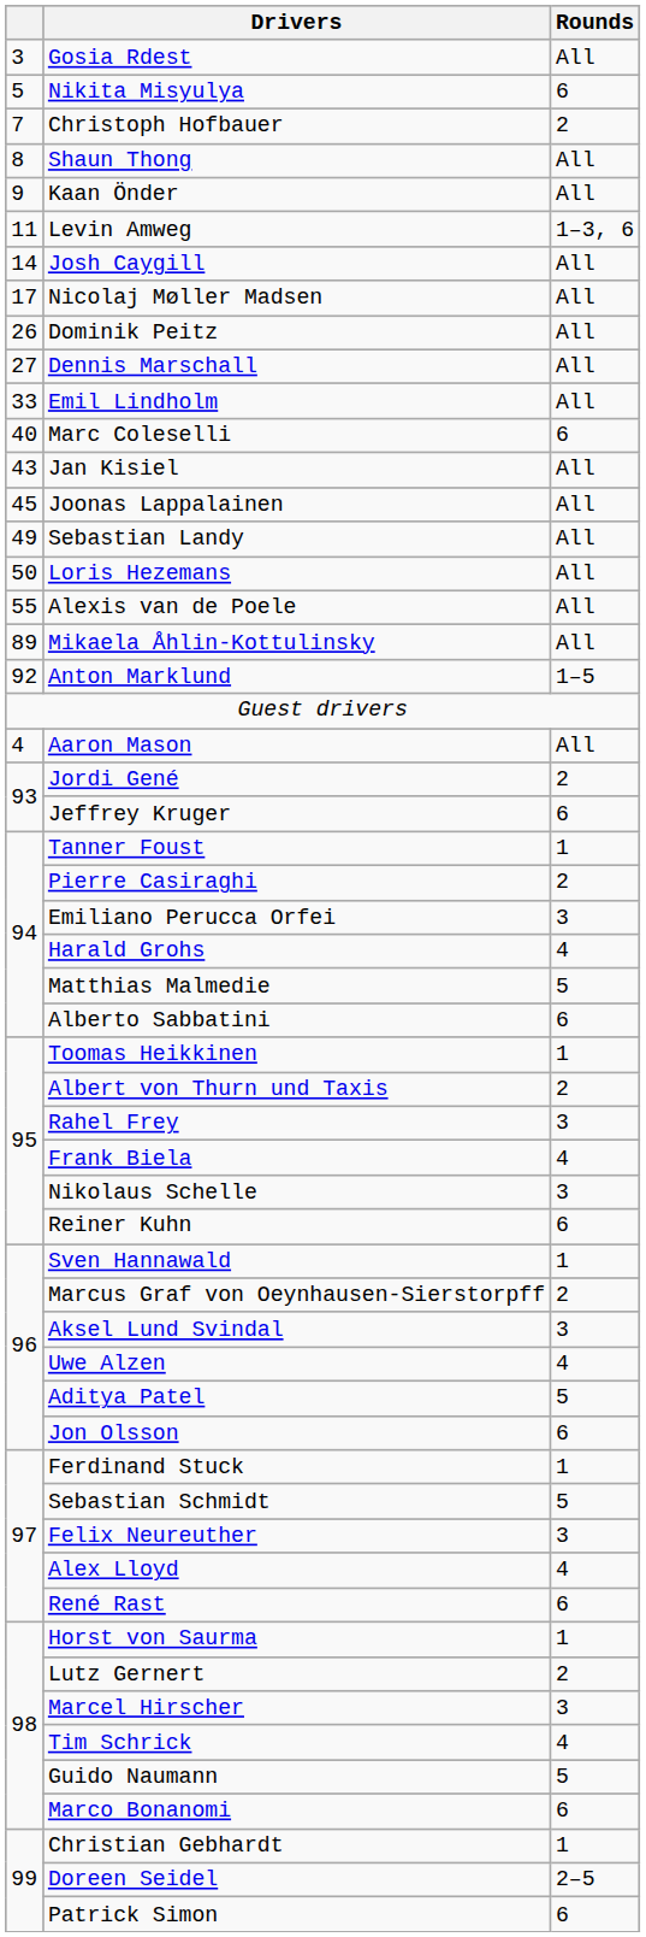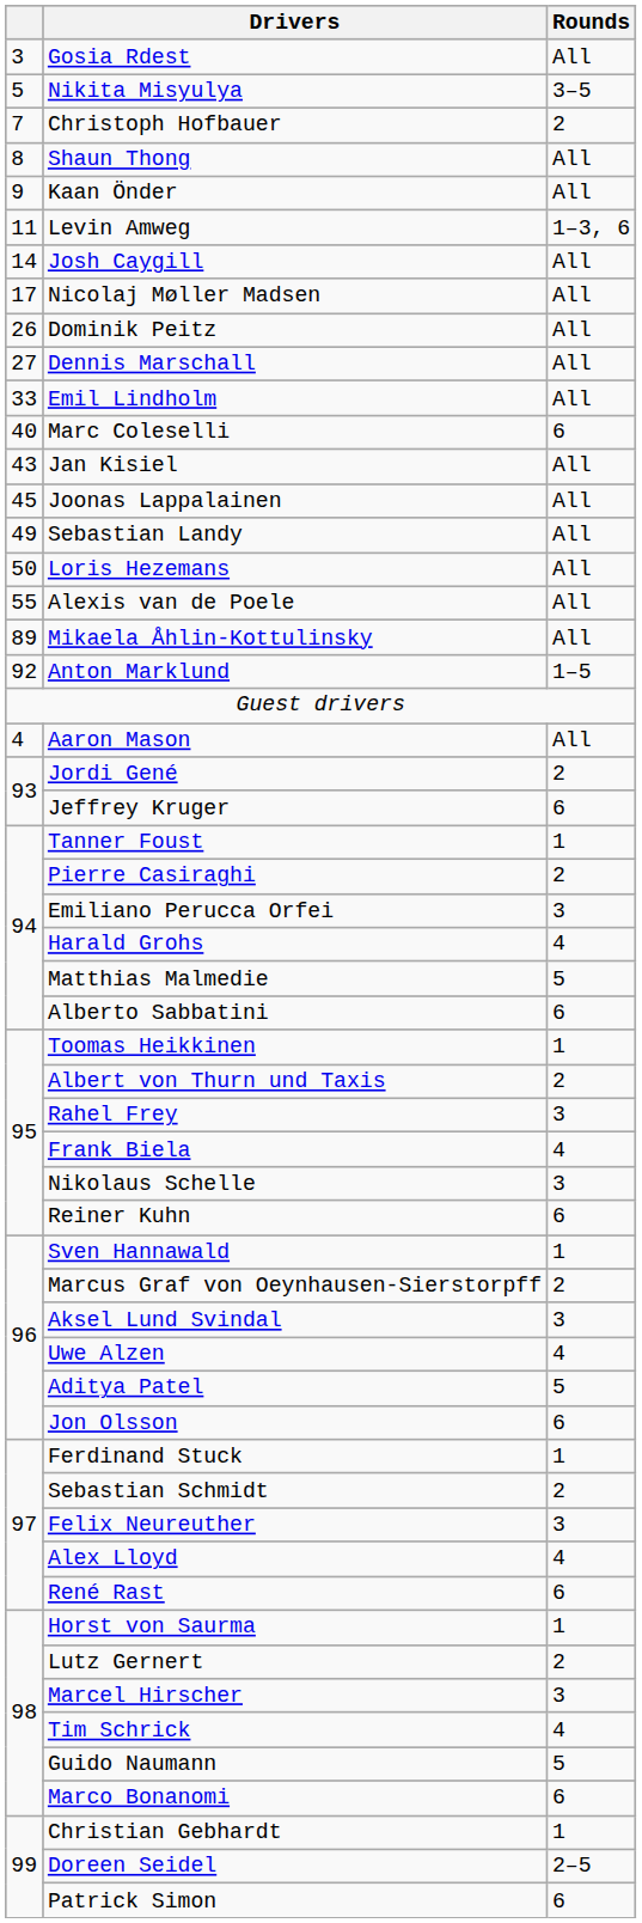 <table class="wikitable" style="font-size: 85%;">
 <tr>
 <th></th>
 <th>Drivers</th>
 <th>Rounds</th>
 </tr>
 <tr>
 <td>3</td>
 <td> <a href='#'>Gosia Rdest</a></td>
 <td>All</td>
 </tr>
 <tr>
 <td>5</td>
 <td> <a href='#'>Nikita Misyulya</a></td>
-<td>6</td>
+<td>3–5</td>
 </tr>
 <tr>
 <td>7</td>
 <td> Christoph Hofbauer</td>
 <td>2</td>
 </tr>
 <tr>
 <td>8</td>
 <td> <a href='#'>Shaun Thong</a></td>
 <td>All</td>
 </tr>
 <tr>
 <td>9</td>
 <td> Kaan Önder</td>
 <td>All</td>
 </tr>
 <tr>
 <td>11</td>
 <td> Levin Amweg</td>
 <td>1–3, 6</td>
 </tr>
 <tr>
 <td>14</td>
 <td> <a href='#'>Josh Caygill</a></td>
 <td>All</td>
 </tr>
 <tr>
 <td>17</td>
 <td> Nicolaj Møller Madsen</td>
 <td>All</td>
 </tr>
 <tr>
 <td>26</td>
 <td> Dominik Peitz</td>
 <td>All</td>
 </tr>
 <tr>
 <td>27</td>
 <td> <a href='#'>Dennis Marschall</a></td>
 <td>All</td>
 </tr>
 <tr>
 <td>33</td>
 <td> <a href='#'>Emil Lindholm</a></td>
 <td>All</td>
 </tr>
 <tr>
 <td>40</td>
 <td> Marc Coleselli</td>
 <td>6</td>
 </tr>
 <tr>
 <td>43</td>
 <td> Jan Kisiel</td>
 <td>All</td>
 </tr>
 <tr>
 <td>45</td>
 <td> Joonas Lappalainen</td>
 <td>All</td>
 </tr>
 <tr>
 <td>49</td>
 <td> Sebastian Landy</td>
 <td>All</td>
 </tr>
 <tr>
 <td>50</td>
 <td> <a href='#'>Loris Hezemans</a></td>
 <td>All</td>
 </tr>
 <tr>
 <td>55</td>
 <td> Alexis van de Poele</td>
 <td>All</td>
 </tr>
 <tr>
 <td>89</td>
 <td> <a href='#'>Mikaela Åhlin-Kottulinsky</a></td>
 <td>All</td>
 </tr>
 <tr>
 <td>92</td>
 <td> <a href='#'>Anton Marklund</a></td>
 <td>1–5</td>
 </tr>
 <tr>
 <td align=center colspan=3><em>Guest drivers</em></td>
 </tr>
 <tr>
 <td>4</td>
 <td> <a href='#'>Aaron Mason</a></td>
 <td>All</td>
 </tr>
 <tr>
 <td rowspan=2>93</td>
 <td> <a href='#'>Jordi Gené</a></td>
 <td>2</td>
 </tr>
 <tr>
 <td> Jeffrey Kruger</td>
 <td>6</td>
 </tr>
 <tr>
 <td rowspan=6>94</td>
 <td> <a href='#'>Tanner Foust</a></td>
 <td>1</td>
 </tr>
 <tr>
 <td> <a href='#'>Pierre Casiraghi</a></td>
 <td>2</td>
 </tr>
 <tr>
 <td> Emiliano Perucca Orfei</td>
 <td>3</td>
 </tr>
 <tr>
 <td> <a href='#'>Harald Grohs</a></td>
 <td>4</td>
 </tr>
 <tr>
 <td> Matthias Malmedie</td>
 <td>5</td>
 </tr>
 <tr>
 <td> Alberto Sabbatini</td>
 <td>6</td>
 </tr>
 <tr>
 <td rowspan=6>95</td>
 <td> <a href='#'>Toomas Heikkinen</a></td>
 <td>1</td>
 </tr>
 <tr>
 <td> <a href='#'>Albert von Thurn und Taxis</a></td>
 <td>2</td>
 </tr>
 <tr>
 <td> <a href='#'>Rahel Frey</a></td>
 <td>3</td>
 </tr>
 <tr>
 <td> <a href='#'>Frank Biela</a></td>
 <td>4</td>
 </tr>
 <tr>
 <td> Nikolaus Schelle</td>
 <td>3</td>
 </tr>
 <tr>
 <td> Reiner Kuhn</td>
 <td>6</td>
 </tr>
 <tr>
 <td rowspan=6>96</td>
 <td> <a href='#'>Sven Hannawald</a></td>
 <td>1</td>
 </tr>
 <tr>
 <td> Marcus Graf von Oeynhausen-Sierstorpff</td>
 <td>2</td>
 </tr>
 <tr>
 <td> <a href='#'>Aksel Lund Svindal</a></td>
 <td>3</td>
 </tr>
 <tr>
 <td> <a href='#'>Uwe Alzen</a></td>
 <td>4</td>
 </tr>
 <tr>
 <td> <a href='#'>Aditya Patel</a></td>
 <td>5</td>
 </tr>
 <tr>
 <td> <a href='#'>Jon Olsson</a></td>
 <td>6</td>
 </tr>
 <tr>
 <td rowspan=5>97</td>
 <td> Ferdinand Stuck</td>
 <td>1</td>
 </tr>
 <tr>
 <td> Sebastian Schmidt</td>
-<td>5</td>
+<td>2</td>
 </tr>
 <tr>
 <td> <a href='#'>Felix Neureuther</a></td>
 <td>3</td>
 </tr>
 <tr>
 <td> <a href='#'>Alex Lloyd</a></td>
 <td>4</td>
 </tr>
 <tr>
 <td> <a href='#'>René Rast</a></td>
 <td>6</td>
 </tr>
 <tr>
 <td rowspan=6>98</td>
 <td> <a href='#'>Horst von Saurma</a></td>
 <td>1</td>
 </tr>
 <tr>
 <td> Lutz Gernert</td>
 <td>2</td>
 </tr>
 <tr>
 <td> <a href='#'>Marcel Hirscher</a></td>
 <td>3</td>
 </tr>
 <tr>
 <td> <a href='#'>Tim Schrick</a></td>
 <td>4</td>
 </tr>
 <tr>
 <td> Guido Naumann</td>
 <td>5</td>
 </tr>
 <tr>
 <td> <a href='#'>Marco Bonanomi</a></td>
 <td>6</td>
 </tr>
 <tr>
 <td rowspan=3>99</td>
 <td> Christian Gebhardt</td>
 <td>1</td>
 </tr>
 <tr>
 <td> <a href='#'>Doreen Seidel</a></td>
 <td>2–5</td>
 </tr>
 <tr>
 <td> Patrick Simon</td>
 <td>6</td>
 </tr>
 </table>
